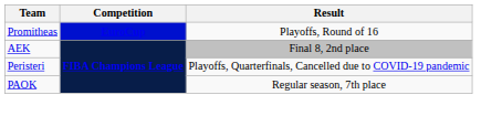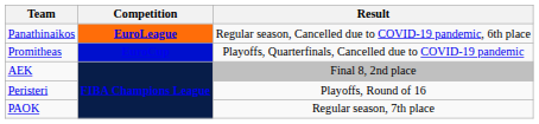 <table class="wikitable sortable">
 <tr>
 <th>Team</th>
 <th>Competition</th>
 <th>Result</th>
 </tr>
 <tr>
+<td><a href='#'>Panathinaikos</a></td>
+<td rowspan="1" style="background:#ff6d09;color:#ffffff;text-align:center"><strong><a href='#'><span>EuroLeague</span></a></strong></td>
+<td style="text-align:center">Regular season, Cancelled due to <a href='#'>COVID-19 pandemic</a>, 6th place</td>
+</tr>
+<tr>
 <td><a href='#'>Promitheas</a></td>
 <td rowspan="1" style="background-color:#0010CE;color:white;text-align:center"><strong><a href='#'><span>EuroCup</span></a></strong></td>
-<td style="text-align:center">Playoffs, Round of 16</td>
+<td style="text-align:center">Playoffs, Quarterfinals, Cancelled due to <a href='#'>COVID-19 pandemic</a></td>
 </tr>
 <tr>
 <td><a href='#'>AEK</a></td>
 <td rowspan="3" style="background-color:#071D49;color:#D0D3D4;text-align:center"><strong><a href='#'><span>FIBA Champions League</span></a></strong></td>
 <td style="background:#C0C0C0;text-align:center">Final 8, 2nd place</td>
 </tr>
 <tr>
 <td><a href='#'>Peristeri</a></td>
-<td style="text-align:center">Playoffs, Quarterfinals, Cancelled due to <a href='#'>COVID-19 pandemic</a></td>
+<td style="text-align:center">Playoffs, Round of 16</td>
 </tr>
 <tr>
 <td><a href='#'>PAOK</a></td>
 <td style="text-align:center">Regular season, 7th place</td>
 </tr>
 </table>
